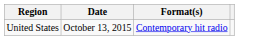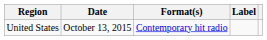 <table class="wikitable plainrowheaders">
 <tr>
 <th scope="col">Region</th>
 <th scope="col">Date</th>
 <th scope="col">Format(s)</th>
+<th scope="col">Label</th>
 <th scope="col"></th>
 </tr>
 <tr>
 <td>United States</td>
 <td>October 13, 2015</td>
 <td><a href='#'>Contemporary hit radio</a></td>
+<td></td>
 <td style="text-align:center;"></td>
 </tr>
 </table>
